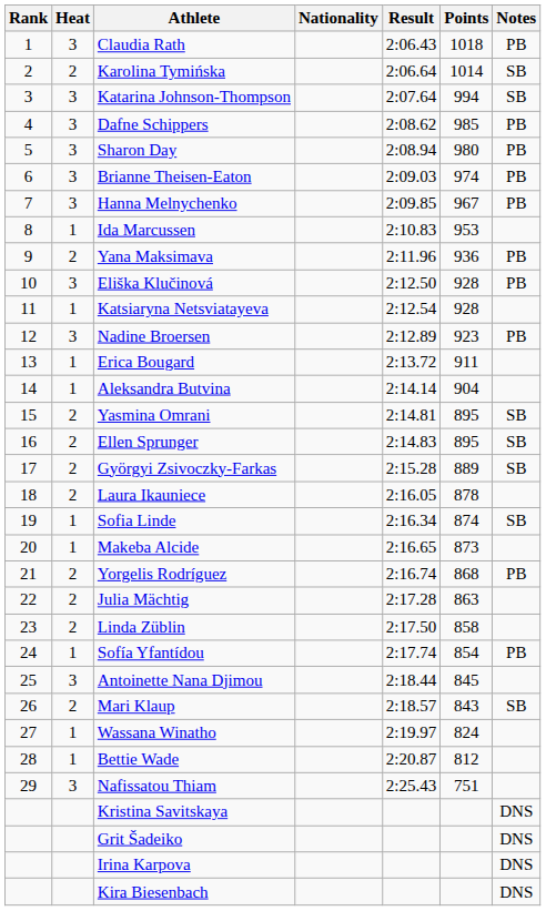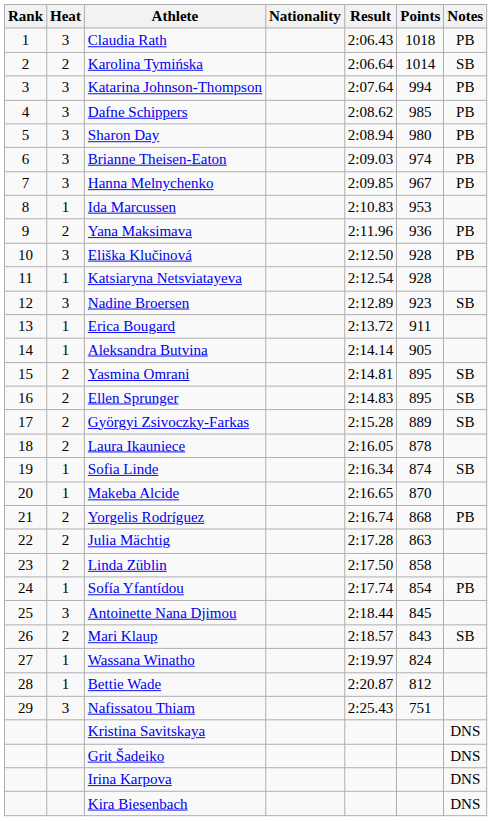 <table class="wikitable sortable" style="text-align:center">
 <tr>
 <th>Rank</th>
 <th>Heat</th>
 <th>Athlete</th>
 <th>Nationality</th>
 <th>Result</th>
 <th>Points</th>
 <th>Notes</th>
 </tr>
 <tr>
 <td>1</td>
 <td>3</td>
 <td align=left><a href='#'>Claudia Rath</a></td>
 <td align=left></td>
 <td>2:06.43</td>
 <td>1018</td>
 <td>PB</td>
 </tr>
 <tr>
 <td>2</td>
 <td>2</td>
 <td align=left><a href='#'>Karolina Tymińska</a></td>
 <td align=left></td>
 <td>2:06.64</td>
 <td>1014</td>
 <td>SB</td>
 </tr>
 <tr>
 <td>3</td>
 <td>3</td>
 <td align=left><a href='#'>Katarina Johnson-Thompson</a></td>
 <td align=left></td>
 <td>2:07.64</td>
 <td>994</td>
-<td>SB</td>
+<td>PB</td>
 </tr>
 <tr>
 <td>4</td>
 <td>3</td>
 <td align=left><a href='#'>Dafne Schippers</a></td>
 <td align=left></td>
 <td>2:08.62</td>
 <td>985</td>
 <td>PB</td>
 </tr>
 <tr>
 <td>5</td>
 <td>3</td>
 <td align=left><a href='#'>Sharon Day</a></td>
 <td align=left></td>
 <td>2:08.94</td>
 <td>980</td>
 <td>PB</td>
 </tr>
 <tr>
 <td>6</td>
 <td>3</td>
 <td align=left><a href='#'>Brianne Theisen-Eaton</a></td>
 <td align=left></td>
 <td>2:09.03</td>
 <td>974</td>
 <td>PB</td>
 </tr>
 <tr>
 <td>7</td>
 <td>3</td>
 <td align=left><a href='#'>Hanna Melnychenko</a></td>
 <td align=left></td>
 <td>2:09.85</td>
 <td>967</td>
 <td>PB</td>
 </tr>
 <tr>
 <td>8</td>
 <td>1</td>
 <td align=left><a href='#'>Ida Marcussen</a></td>
 <td align=left></td>
 <td>2:10.83</td>
 <td>953</td>
 <td></td>
 </tr>
 <tr>
 <td>9</td>
 <td>2</td>
 <td align=left><a href='#'>Yana Maksimava</a></td>
 <td align=left></td>
 <td>2:11.96</td>
 <td>936</td>
 <td>PB</td>
 </tr>
 <tr>
 <td>10</td>
 <td>3</td>
 <td align=left><a href='#'>Eliška Klučinová</a></td>
 <td align=left></td>
 <td>2:12.50</td>
 <td>928</td>
 <td>PB</td>
 </tr>
 <tr>
 <td>11</td>
 <td>1</td>
 <td align=left><a href='#'>Katsiaryna Netsviatayeva</a></td>
 <td align=left></td>
 <td>2:12.54</td>
 <td>928</td>
 <td></td>
 </tr>
 <tr>
 <td>12</td>
 <td>3</td>
 <td align=left><a href='#'>Nadine Broersen</a></td>
 <td align=left></td>
 <td>2:12.89</td>
 <td>923</td>
-<td>PB</td>
+<td>SB</td>
 </tr>
 <tr>
 <td>13</td>
 <td>1</td>
 <td align=left><a href='#'>Erica Bougard</a></td>
 <td align=left></td>
 <td>2:13.72</td>
 <td>911</td>
 <td></td>
 </tr>
 <tr>
 <td>14</td>
 <td>1</td>
 <td align=left><a href='#'>Aleksandra Butvina</a></td>
 <td align=left></td>
 <td>2:14.14</td>
-<td>904</td>
+<td>905</td>
 <td></td>
 </tr>
 <tr>
 <td>15</td>
 <td>2</td>
 <td align=left><a href='#'>Yasmina Omrani</a></td>
 <td align=left></td>
 <td>2:14.81</td>
 <td>895</td>
 <td>SB</td>
 </tr>
 <tr>
 <td>16</td>
 <td>2</td>
 <td align=left><a href='#'>Ellen Sprunger</a></td>
 <td align=left></td>
 <td>2:14.83</td>
 <td>895</td>
 <td>SB</td>
 </tr>
 <tr>
 <td>17</td>
 <td>2</td>
 <td align=left><a href='#'>Györgyi Zsivoczky-Farkas</a></td>
 <td align=left></td>
 <td>2:15.28</td>
 <td>889</td>
 <td>SB</td>
 </tr>
 <tr>
 <td>18</td>
 <td>2</td>
 <td align=left><a href='#'>Laura Ikauniece</a></td>
 <td align=left></td>
 <td>2:16.05</td>
 <td>878</td>
 <td></td>
 </tr>
 <tr>
 <td>19</td>
 <td>1</td>
 <td align=left><a href='#'>Sofia Linde</a></td>
 <td align=left></td>
 <td>2:16.34</td>
 <td>874</td>
 <td>SB</td>
 </tr>
 <tr>
 <td>20</td>
 <td>1</td>
 <td align=left><a href='#'>Makeba Alcide</a></td>
 <td align=left></td>
 <td>2:16.65</td>
-<td>873</td>
+<td>870</td>
 <td></td>
 </tr>
 <tr>
 <td>21</td>
 <td>2</td>
 <td align=left><a href='#'>Yorgelis Rodríguez</a></td>
 <td align=left></td>
 <td>2:16.74</td>
 <td>868</td>
 <td>PB</td>
 </tr>
 <tr>
 <td>22</td>
 <td>2</td>
 <td align=left><a href='#'>Julia Mächtig</a></td>
 <td align=left></td>
 <td>2:17.28</td>
 <td>863</td>
 <td></td>
 </tr>
 <tr>
 <td>23</td>
 <td>2</td>
 <td align=left><a href='#'>Linda Züblin</a></td>
 <td align=left></td>
 <td>2:17.50</td>
 <td>858</td>
 <td></td>
 </tr>
 <tr>
 <td>24</td>
 <td>1</td>
 <td align=left><a href='#'>Sofía Yfantídou</a></td>
 <td align=left></td>
 <td>2:17.74</td>
 <td>854</td>
 <td>PB</td>
 </tr>
 <tr>
 <td>25</td>
 <td>3</td>
 <td align=left><a href='#'>Antoinette Nana Djimou</a></td>
 <td align=left></td>
 <td>2:18.44</td>
 <td>845</td>
 <td></td>
 </tr>
 <tr>
 <td>26</td>
 <td>2</td>
 <td align=left><a href='#'>Mari Klaup</a></td>
 <td align=left></td>
 <td>2:18.57</td>
 <td>843</td>
 <td>SB</td>
 </tr>
 <tr>
 <td>27</td>
 <td>1</td>
 <td align=left><a href='#'>Wassana Winatho</a></td>
 <td align=left></td>
 <td>2:19.97</td>
 <td>824</td>
 <td></td>
 </tr>
 <tr>
 <td>28</td>
 <td>1</td>
 <td align=left><a href='#'>Bettie Wade</a></td>
 <td align=left></td>
 <td>2:20.87</td>
 <td>812</td>
 <td></td>
 </tr>
 <tr>
 <td>29</td>
 <td>3</td>
 <td align=left><a href='#'>Nafissatou Thiam</a></td>
 <td align=left></td>
 <td>2:25.43</td>
 <td>751</td>
 <td></td>
 </tr>
 <tr>
 <td></td>
 <td></td>
 <td align=left><a href='#'>Kristina Savitskaya</a></td>
 <td align=left></td>
 <td></td>
 <td></td>
 <td>DNS</td>
 </tr>
 <tr>
 <td></td>
 <td></td>
 <td align=left><a href='#'>Grit Šadeiko</a></td>
 <td align=left></td>
 <td></td>
 <td></td>
 <td>DNS</td>
 </tr>
 <tr>
 <td></td>
 <td></td>
 <td align=left><a href='#'>Irina Karpova</a></td>
 <td align=left></td>
 <td></td>
 <td></td>
 <td>DNS</td>
 </tr>
 <tr>
 <td></td>
 <td></td>
 <td align=left><a href='#'>Kira Biesenbach</a></td>
 <td align=left></td>
 <td></td>
 <td></td>
 <td>DNS</td>
 </tr>
 </table>
